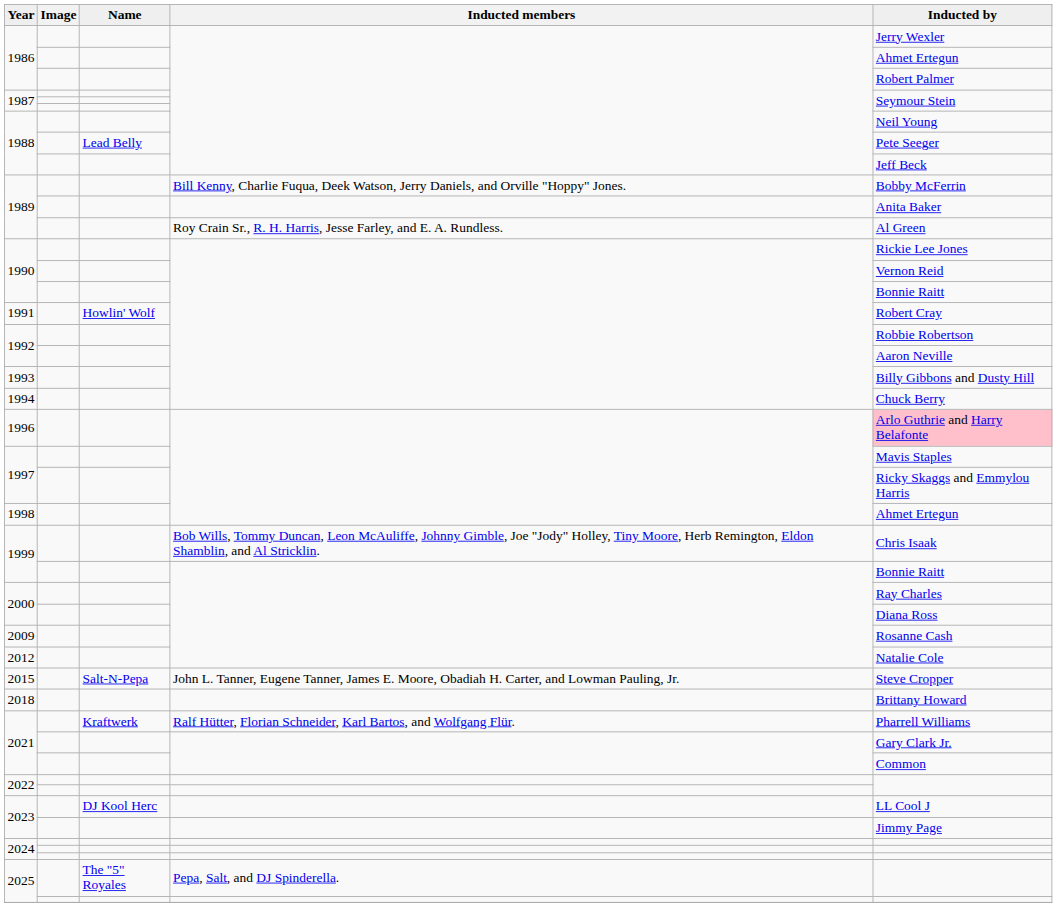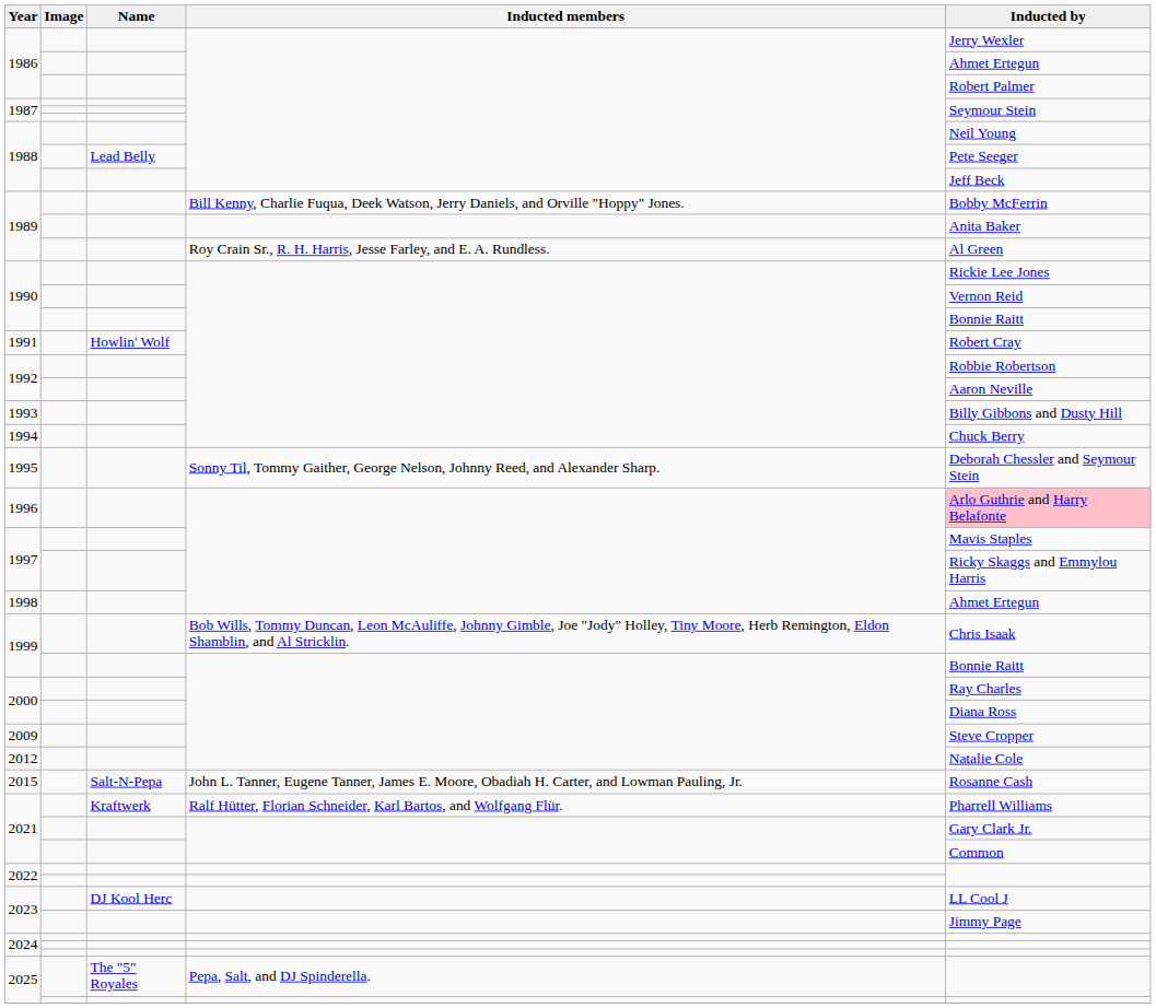 <table class="wikitable sortable">
 <tr>
 <th style="background:#efefef;">Year</th>
 <th scope="col" class="unsortable">Image</th>
 <th style="background:#efefef;">Name</th>
 <th scope="col">Inducted members</th>
 <th style="background:#efefef;">Inducted by</th>
 </tr>
 <tr>
 <td rowspan="3">1986</td>
 <td></td>
 <td></td>
 <td rowspan="9"></td>
 <td><a href='#'>Jerry Wexler</a></td>
 </tr>
 <tr>
 <td></td>
 <td></td>
 <td><a href='#'>Ahmet Ertegun</a></td>
 </tr>
 <tr>
 <td></td>
 <td></td>
 <td><a href='#'>Robert Palmer</a></td>
 </tr>
 <tr>
 <td rowspan="3">1987</td>
 <td></td>
 <td></td>
 <td rowspan="3"><a href='#'>Seymour Stein</a></td>
 </tr>
 <tr>
 <td></td>
 <td></td>
 </tr>
 <tr>
 <td></td>
 <td></td>
 </tr>
 <tr>
 <td rowspan="3">1988</td>
 <td></td>
 <td></td>
 <td><a href='#'>Neil Young</a></td>
 </tr>
 <tr>
 <td></td>
 <td><a href='#'>Lead Belly</a></td>
 <td><a href='#'>Pete Seeger</a></td>
 </tr>
 <tr>
 <td></td>
 <td></td>
 <td><a href='#'>Jeff Beck</a></td>
 </tr>
 <tr>
 <td rowspan="3">1989</td>
 <td></td>
 <td></td>
 <td><a href='#'>Bill Kenny</a>, Charlie Fuqua, Deek Watson, Jerry Daniels, and Orville "Hoppy" Jones.</td>
 <td><a href='#'>Bobby McFerrin</a></td>
 </tr>
 <tr>
 <td></td>
 <td></td>
 <td></td>
 <td><a href='#'>Anita Baker</a></td>
 </tr>
 <tr>
 <td></td>
 <td></td>
 <td>Roy Crain Sr., <a href='#'>R. H. Harris</a>, Jesse Farley, and E. A. Rundless.</td>
 <td><a href='#'>Al Green</a></td>
 </tr>
 <tr>
 <td rowspan="3">1990</td>
 <td></td>
 <td></td>
 <td rowspan="8"></td>
 <td><a href='#'>Rickie Lee Jones</a></td>
 </tr>
 <tr>
 <td></td>
 <td></td>
 <td><a href='#'>Vernon Reid</a></td>
 </tr>
 <tr>
 <td></td>
 <td></td>
 <td><a href='#'>Bonnie Raitt</a></td>
 </tr>
 <tr>
 <td>1991</td>
 <td></td>
 <td><a href='#'>Howlin' Wolf</a></td>
 <td><a href='#'>Robert Cray</a></td>
 </tr>
 <tr>
 <td rowspan="2">1992</td>
 <td></td>
 <td></td>
 <td><a href='#'>Robbie Robertson</a></td>
 </tr>
 <tr>
 <td></td>
 <td></td>
 <td><a href='#'>Aaron Neville</a></td>
 </tr>
 <tr>
 <td>1993</td>
 <td></td>
 <td></td>
 <td><a href='#'>Billy Gibbons</a> and <a href='#'>Dusty Hill</a></td>
 </tr>
 <tr>
 <td>1994</td>
 <td></td>
 <td></td>
 <td><a href='#'>Chuck Berry</a></td>
 </tr>
 <tr>
+<td>1995</td>
+<td></td>
+<td></td>
+<td><a href='#'>Sonny Til</a>, Tommy Gaither, George Nelson, Johnny Reed, and Alexander Sharp.</td>
+<td><a href='#'>Deborah Chessler</a> and <a href='#'>Seymour Stein</a></td>
+</tr>
+<tr>
 <td>1996</td>
 <td></td>
 <td></td>
 <td rowspan="4"></td>
 <td style="background: pink;"><a href='#'>Arlo Guthrie</a> and <a href='#'>Harry Belafonte</a></td>
 </tr>
 <tr>
 <td rowspan="2">1997</td>
 <td></td>
 <td></td>
 <td><a href='#'>Mavis Staples</a></td>
 </tr>
 <tr>
 <td></td>
 <td></td>
 <td><a href='#'>Ricky Skaggs</a>  and <a href='#'>Emmylou Harris</a></td>
 </tr>
 <tr>
 <td>1998</td>
 <td></td>
 <td></td>
 <td><a href='#'>Ahmet Ertegun</a></td>
 </tr>
 <tr>
 <td rowspan="2">1999</td>
 <td></td>
 <td></td>
 <td><a href='#'>Bob Wills</a>, <a href='#'>Tommy Duncan</a>, <a href='#'>Leon McAuliffe</a>, <a href='#'>Johnny Gimble</a>, Joe "Jody" Holley, <a href='#'>Tiny Moore</a>, Herb Remington, <a href='#'>Eldon Shamblin</a>, and <a href='#'>Al Stricklin</a>.</td>
 <td><a href='#'>Chris Isaak</a></td>
 </tr>
 <tr>
 <td></td>
 <td></td>
 <td rowspan="5"></td>
 <td><a href='#'>Bonnie Raitt</a></td>
 </tr>
 <tr>
 <td rowspan="2">2000</td>
 <td></td>
 <td></td>
 <td><a href='#'>Ray Charles</a></td>
 </tr>
 <tr>
 <td></td>
 <td></td>
 <td><a href='#'>Diana Ross</a></td>
 </tr>
 <tr>
 <td>2009</td>
 <td></td>
 <td></td>
-<td><a href='#'>Rosanne Cash</a></td>
+<td><a href='#'>Steve Cropper</a></td>
 </tr>
 <tr>
 <td>2012</td>
 <td></td>
 <td></td>
 <td><a href='#'>Natalie Cole</a></td>
 </tr>
 <tr>
 <td>2015</td>
 <td></td>
 <td><a href='#'>Salt-N-Pepa</a></td>
 <td>John L. Tanner, Eugene Tanner, James E. Moore, Obadiah H. Carter, and Lowman Pauling, Jr.</td>
-<td><a href='#'>Steve Cropper</a></td>
-</tr>
-<tr>
-<td>2018</td>
-<td></td>
-<td></td>
-<td></td>
-<td><a href='#'>Brittany Howard</a></td>
+<td><a href='#'>Rosanne Cash</a></td>
 </tr>
 <tr>
 <td rowspan="3">2021</td>
 <td></td>
 <td><a href='#'>Kraftwerk</a></td>
 <td><a href='#'>Ralf Hütter</a>, <a href='#'>Florian Schneider</a>, <a href='#'>Karl Bartos</a>, and <a href='#'>Wolfgang Flür</a>.</td>
 <td><a href='#'>Pharrell Williams</a></td>
 </tr>
 <tr>
 <td></td>
 <td></td>
 <td rowspan="2"></td>
 <td><a href='#'>Gary Clark Jr.</a></td>
 </tr>
 <tr>
 <td></td>
 <td></td>
 <td><a href='#'>Common</a></td>
 </tr>
 <tr>
 <td rowspan="2">2022</td>
 <td></td>
 <td></td>
 <td></td>
 </tr>
 <tr>
 <td></td>
 <td></td>
 <td></td>
 </tr>
 <tr>
 <td rowspan="2">2023</td>
 <td></td>
 <td><a href='#'>DJ Kool Herc</a></td>
 <td></td>
 <td><a href='#'>LL Cool J</a></td>
 </tr>
 <tr>
 <td></td>
 <td></td>
 <td></td>
 <td><a href='#'>Jimmy Page</a></td>
 </tr>
 <tr>
 <td rowspan="3">2024</td>
 <td></td>
 <td></td>
 <td></td>
 <td></td>
 </tr>
 <tr>
 <td></td>
 <td></td>
 <td></td>
 <td></td>
 </tr>
 <tr>
 <td></td>
 <td></td>
 <td></td>
 <td></td>
 </tr>
 <tr>
 <td rowspan="2">2025</td>
 <td></td>
 <td data-sort-value="5 Royales, The"><a href='#'>The "5" Royales</a></td>
 <td><a href='#'>Pepa</a>, <a href='#'>Salt</a>, and <a href='#'>DJ Spinderella</a>.</td>
 <td></td>
 </tr>
 <tr>
 <td></td>
 <td></td>
 <td></td>
 <td></td>
 </tr>
 <tr>
 </tr>
 </table>
